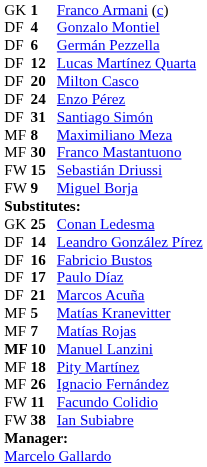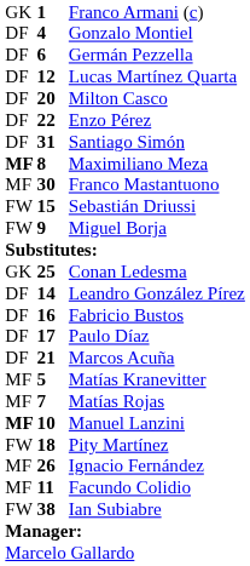 <table style="font-size:90%; margin:0.2em auto;" cellspacing="0" cellpadding="0">
 <tr>
 <th width="25"></th>
 <th width="25"></th>
 </tr>
 <tr>
 <td>GK</td>
 <td><strong>1</strong></td>
 <td> <a href='#'>Franco Armani</a> (<a href='#'>c</a>)</td>
 </tr>
 <tr>
 <td>DF</td>
 <td><strong>4</strong></td>
 <td> <a href='#'>Gonzalo Montiel</a></td>
 </tr>
 <tr>
 <td>DF</td>
 <td><strong>6</strong></td>
 <td> <a href='#'>Germán Pezzella</a></td>
 <td></td>
 </tr>
 <tr>
 <td>DF</td>
 <td><strong>12</strong></td>
 <td> <a href='#'>Lucas Martínez Quarta</a></td>
 <td></td>
 <td></td>
 </tr>
 <tr>
 <td>DF</td>
 <td><strong>20</strong></td>
 <td> <a href='#'>Milton Casco</a></td>
 </tr>
 <tr>
 <td>DF</td>
-<td><strong>24</strong></td>
+<td><strong>22</strong></td>
 <td> <a href='#'>Enzo Pérez</a></td>
 <td></td>
 <td></td>
 </tr>
 <tr>
 <td>DF</td>
 <td><strong>31</strong></td>
 <td> <a href='#'>Santiago Simón</a></td>
 <td></td>
 <td></td>
 </tr>
 <tr>
-<td>MF</td>
+<td><strong>MF</strong></td>
 <td><strong>8</strong></td>
 <td> <a href='#'>Maximiliano Meza</a></td>
 <td></td>
 <td></td>
 </tr>
 <tr>
 <td>MF</td>
 <td><strong>30</strong></td>
 <td> <a href='#'>Franco Mastantuono</a></td>
 <td></td>
 <td></td>
 </tr>
 <tr>
 <td>FW</td>
 <td><strong>15</strong></td>
 <td> <a href='#'>Sebastián Driussi</a></td>
 <td></td>
 <td></td>
 </tr>
 <tr>
 <td>FW</td>
 <td><strong>9</strong></td>
 <td> <a href='#'>Miguel Borja</a></td>
 <td></td>
 </tr>
 <tr>
 <td colspan=3><strong>Substitutes:</strong></td>
 </tr>
 <tr>
 <td>GK</td>
 <td><strong>25</strong></td>
 <td> <a href='#'>Conan Ledesma</a></td>
 </tr>
 <tr>
 <td>DF</td>
 <td><strong>14</strong></td>
 <td> <a href='#'>Leandro González Pírez</a></td>
 </tr>
 <tr>
 <td>DF</td>
 <td><strong>16</strong></td>
 <td> <a href='#'>Fabricio Bustos</a></td>
 </tr>
 <tr>
 <td>DF</td>
 <td><strong>17</strong></td>
 <td> <a href='#'>Paulo Díaz</a></td>
 <td></td>
 <td></td>
 </tr>
 <tr>
 <td>DF</td>
 <td><strong>21</strong></td>
 <td> <a href='#'>Marcos Acuña</a></td>
 </tr>
 <tr>
 <td>MF</td>
 <td><strong>5</strong></td>
 <td> <a href='#'>Matías Kranevitter</a></td>
 <td></td>
 <td></td>
 </tr>
 <tr>
 <td>MF</td>
 <td><strong>7</strong></td>
 <td> <a href='#'>Matías Rojas</a></td>
 <td></td>
 <td></td>
 </tr>
 <tr>
 <td><strong>MF</strong></td>
 <td><strong>10</strong></td>
 <td> <a href='#'>Manuel Lanzini</a></td>
 <td></td>
 <td></td>
 </tr>
 <tr>
-<td>MF</td>
+<td>FW</td>
 <td><strong>18</strong></td>
 <td> <a href='#'>Pity Martínez</a></td>
 <td></td>
 <td></td>
 </tr>
 <tr>
 <td>MF</td>
 <td><strong>26</strong></td>
 <td> <a href='#'>Ignacio Fernández</a></td>
 </tr>
 <tr>
-<td>FW</td>
+<td>MF</td>
 <td><strong>11</strong></td>
 <td> <a href='#'>Facundo Colidio</a></td>
 <td></td>
 <td></td>
 </tr>
 <tr>
 <td>FW</td>
 <td><strong>38</strong></td>
 <td> <a href='#'>Ian Subiabre</a></td>
 </tr>
 <tr>
 <td colspan=3><strong>Manager:</strong></td>
 </tr>
 <tr>
 <td colspan="4"> <a href='#'>Marcelo Gallardo</a></td>
 </tr>
 </table>
